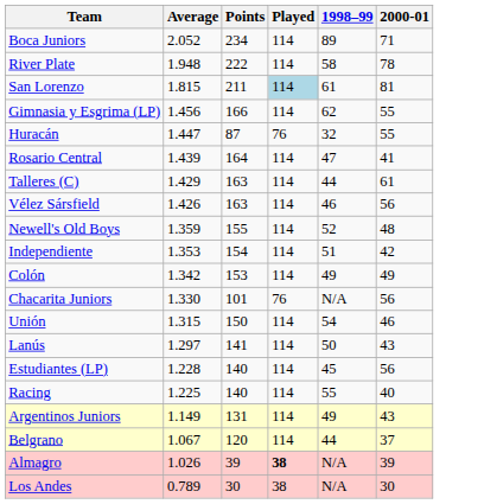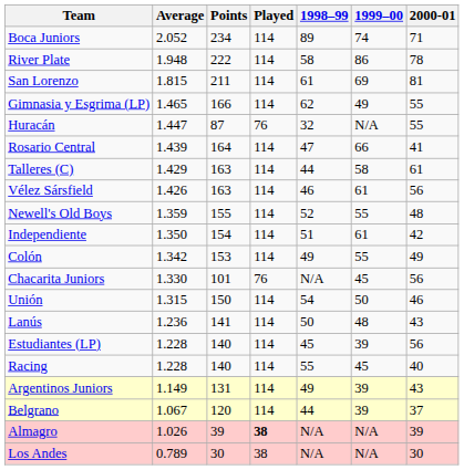 <table class="wikitable">
 <tr>
 <th>Team</th>
 <th>Average</th>
 <th>Points</th>
 <th>Played</th>
 <th><a href='#'>1998–99</a></th>
+<th><a href='#'>1999–00</a></th>
 <th>2000-01</th>
 </tr>
 <tr>
 <td><a href='#'>Boca Juniors</a></td>
 <td>2.052</td>
 <td>234</td>
 <td>114</td>
 <td>89</td>
+<td>74</td>
 <td>71</td>
 </tr>
 <tr>
 <td><a href='#'>River Plate</a></td>
 <td>1.948</td>
 <td>222</td>
 <td>114</td>
 <td>58</td>
+<td>86</td>
 <td>78</td>
 </tr>
 <tr>
 <td><a href='#'>San Lorenzo</a></td>
 <td>1.815</td>
 <td>211</td>
-<td style="background: lightblue;">114</td>
+<td>114</td>
 <td>61</td>
+<td>69</td>
 <td>81</td>
 </tr>
 <tr>
 <td><a href='#'>Gimnasia y Esgrima (LP)</a></td>
-<td>1.456</td>
+<td>1.465</td>
 <td>166</td>
 <td>114</td>
 <td>62</td>
+<td>49</td>
 <td>55</td>
 </tr>
 <tr>
 <td><a href='#'>Huracán</a></td>
 <td>1.447</td>
 <td>87</td>
 <td>76</td>
 <td>32</td>
+<td>N/A</td>
 <td>55</td>
 </tr>
 <tr>
 <td><a href='#'>Rosario Central</a></td>
 <td>1.439</td>
 <td>164</td>
 <td>114</td>
 <td>47</td>
+<td>66</td>
 <td>41</td>
 </tr>
 <tr>
 <td><a href='#'>Talleres (C)</a></td>
 <td>1.429</td>
 <td>163</td>
 <td>114</td>
 <td>44</td>
+<td>58</td>
 <td>61</td>
 </tr>
 <tr>
 <td><a href='#'>Vélez Sársfield</a></td>
 <td>1.426</td>
 <td>163</td>
 <td>114</td>
 <td>46</td>
+<td>61</td>
 <td>56</td>
 </tr>
 <tr>
 <td><a href='#'>Newell's Old Boys</a></td>
 <td>1.359</td>
 <td>155</td>
 <td>114</td>
 <td>52</td>
+<td>55</td>
 <td>48</td>
 </tr>
 <tr>
 <td><a href='#'>Independiente</a></td>
-<td>1.353</td>
+<td>1.350</td>
 <td>154</td>
 <td>114</td>
 <td>51</td>
+<td>61</td>
 <td>42</td>
 </tr>
 <tr>
 <td><a href='#'>Colón</a></td>
 <td>1.342</td>
 <td>153</td>
 <td>114</td>
 <td>49</td>
+<td>55</td>
 <td>49</td>
 </tr>
 <tr>
 <td><a href='#'>Chacarita Juniors</a></td>
 <td>1.330</td>
 <td>101</td>
 <td>76</td>
 <td>N/A</td>
+<td>45</td>
 <td>56</td>
 </tr>
 <tr>
 <td><a href='#'>Unión</a></td>
 <td>1.315</td>
 <td>150</td>
 <td>114</td>
 <td>54</td>
+<td>50</td>
 <td>46</td>
 </tr>
 <tr>
 <td><a href='#'>Lanús</a></td>
-<td>1.297</td>
+<td>1.236</td>
 <td>141</td>
 <td>114</td>
 <td>50</td>
+<td>48</td>
 <td>43</td>
 </tr>
 <tr>
 <td><a href='#'>Estudiantes (LP)</a></td>
 <td>1.228</td>
 <td>140</td>
 <td>114</td>
 <td>45</td>
+<td>39</td>
 <td>56</td>
 </tr>
 <tr>
 <td><a href='#'>Racing</a></td>
-<td>1.225</td>
+<td>1.228</td>
 <td>140</td>
 <td>114</td>
 <td>55</td>
+<td>45</td>
 <td>40</td>
 </tr>
 <tr bgcolor=#ffffcc>
 <td><a href='#'>Argentinos Juniors</a></td>
 <td>1.149</td>
 <td>131</td>
 <td>114</td>
 <td>49</td>
+<td>39</td>
 <td>43</td>
 </tr>
 <tr bgcolor=#ffffcc>
 <td><a href='#'>Belgrano</a></td>
 <td>1.067</td>
 <td>120</td>
 <td>114</td>
 <td>44</td>
+<td>39</td>
 <td>37</td>
 </tr>
 <tr bgcolor=#ffcccc>
 <td><a href='#'>Almagro</a></td>
 <td>1.026</td>
 <td>39</td>
 <td><strong>38</strong></td>
+<td>N/A</td>
 <td>N/A</td>
 <td>39</td>
 </tr>
 <tr bgcolor=#ffcccc>
 <td><a href='#'>Los Andes</a></td>
 <td>0.789</td>
 <td>30</td>
 <td>38</td>
 <td>N/A</td>
+<td>N/A</td>
 <td>30</td>
 </tr>
 </table>
